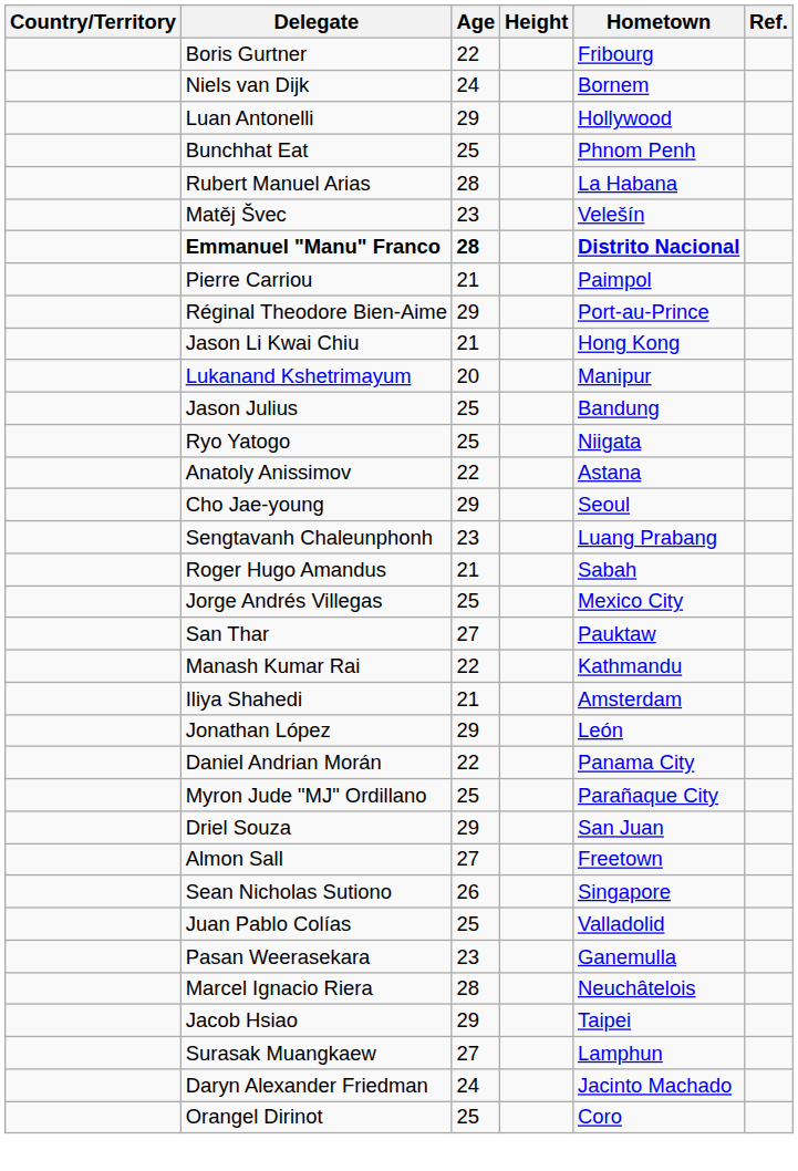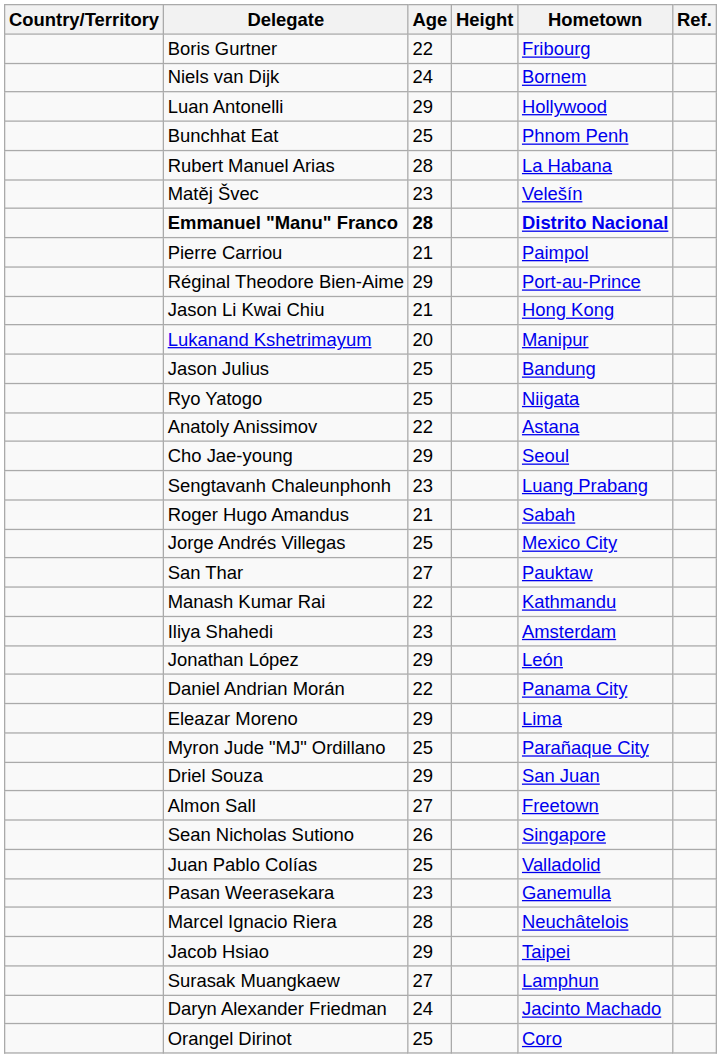 <table class="wikitable sortable" style="font-size: 90%;">
 <tr>
 <th>Country/Territory</th>
 <th>Delegate</th>
 <th>Age</th>
 <th>Height</th>
 <th>Hometown</th>
 <th>Ref.</th>
 </tr>
 <tr>
 <td></td>
 <td>Boris Gurtner</td>
 <td>22</td>
 <td></td>
 <td><a href='#'>Fribourg</a></td>
 <td></td>
 </tr>
 <tr>
 <td></td>
 <td>Niels van Dijk</td>
 <td>24</td>
 <td></td>
 <td><a href='#'>Bornem</a></td>
 <td></td>
 </tr>
 <tr>
 <td></td>
 <td>Luan Antonelli</td>
 <td>29</td>
 <td></td>
 <td><a href='#'>Hollywood</a></td>
 <td></td>
 </tr>
 <tr>
 <td></td>
 <td>Bunchhat Eat</td>
 <td>25</td>
 <td></td>
 <td><a href='#'>Phnom Penh</a></td>
 <td></td>
 </tr>
 <tr>
 <td></td>
 <td>Rubert Manuel Arias</td>
 <td>28</td>
 <td></td>
 <td><a href='#'>La Habana</a></td>
 <td></td>
 </tr>
 <tr>
 <td></td>
 <td>Matěj Švec</td>
 <td>23</td>
 <td></td>
 <td><a href='#'>Velešín</a></td>
 <td></td>
 </tr>
 <tr>
 <td><strong></strong></td>
 <td><strong>Emmanuel "Manu" Franco</strong></td>
 <td><strong>28</strong></td>
 <td><strong></strong></td>
 <td><strong><a href='#'>Distrito Nacional</a></strong></td>
 <td></td>
 </tr>
 <tr>
 <td></td>
 <td>Pierre Carriou</td>
 <td>21</td>
 <td></td>
 <td><a href='#'>Paimpol</a></td>
 <td></td>
 </tr>
 <tr>
 <td></td>
 <td>Réginal Theodore Bien-Aime</td>
 <td>29</td>
 <td></td>
 <td><a href='#'>Port-au-Prince</a></td>
 <td></td>
 </tr>
 <tr>
 <td></td>
 <td>Jason Li Kwai Chiu</td>
 <td>21</td>
 <td></td>
 <td><a href='#'>Hong Kong</a></td>
 <td></td>
 </tr>
 <tr>
 <td></td>
 <td><a href='#'>Lukanand Kshetrimayum</a></td>
 <td>20</td>
 <td></td>
 <td><a href='#'>Manipur</a></td>
 <td></td>
 </tr>
 <tr>
 <td></td>
 <td>Jason Julius</td>
 <td>25</td>
 <td></td>
 <td><a href='#'>Bandung</a></td>
 <td></td>
 </tr>
 <tr>
 <td></td>
 <td>Ryo Yatogo</td>
 <td>25</td>
 <td></td>
 <td><a href='#'>Niigata</a></td>
 <td></td>
 </tr>
 <tr>
 <td></td>
 <td>Anatoly Anissimov</td>
 <td>22</td>
 <td></td>
 <td><a href='#'>Astana</a></td>
 <td></td>
 </tr>
 <tr>
 <td></td>
 <td>Cho Jae-young</td>
 <td>29</td>
 <td></td>
 <td><a href='#'>Seoul</a></td>
 <td></td>
 </tr>
 <tr>
 <td></td>
 <td>Sengtavanh Chaleunphonh</td>
 <td>23</td>
 <td></td>
 <td><a href='#'>Luang Prabang</a></td>
 <td></td>
 </tr>
 <tr>
 <td></td>
 <td>Roger Hugo Amandus</td>
 <td>21</td>
 <td></td>
 <td><a href='#'>Sabah</a></td>
 <td></td>
 </tr>
 <tr>
 <td></td>
 <td>Jorge Andrés Villegas</td>
 <td>25</td>
 <td></td>
 <td><a href='#'>Mexico City</a></td>
 <td></td>
 </tr>
 <tr>
 <td></td>
 <td>San Thar</td>
 <td>27</td>
 <td></td>
 <td><a href='#'>Pauktaw</a></td>
 <td></td>
 </tr>
 <tr>
 <td></td>
 <td>Manash Kumar Rai</td>
 <td>22</td>
 <td></td>
 <td><a href='#'>Kathmandu</a></td>
 <td></td>
 </tr>
 <tr>
 <td></td>
 <td>Iliya Shahedi</td>
-<td>21</td>
+<td>23</td>
 <td></td>
 <td><a href='#'>Amsterdam</a></td>
 <td></td>
 </tr>
 <tr>
 <td></td>
 <td>Jonathan López</td>
 <td>29</td>
 <td></td>
 <td><a href='#'>León</a></td>
 <td></td>
 </tr>
 <tr>
 <td></td>
 <td>Daniel Andrian Morán</td>
 <td>22</td>
 <td></td>
 <td><a href='#'>Panama City</a></td>
+<td></td>
+</tr>
+<tr>
+<td></td>
+<td>Eleazar Moreno</td>
+<td>29</td>
+<td></td>
+<td><a href='#'>Lima</a></td>
 <td></td>
 </tr>
 <tr>
 <td></td>
 <td>Myron Jude "MJ" Ordillano</td>
 <td>25</td>
 <td></td>
 <td><a href='#'>Parañaque City</a></td>
 <td></td>
 </tr>
 <tr>
 <td></td>
 <td>Driel Souza</td>
 <td>29</td>
 <td></td>
 <td><a href='#'>San Juan</a></td>
 <td></td>
 </tr>
 <tr>
 <td></td>
 <td>Almon Sall</td>
 <td>27</td>
 <td></td>
 <td><a href='#'>Freetown</a></td>
 <td></td>
 </tr>
 <tr>
 <td></td>
 <td>Sean Nicholas Sutiono</td>
 <td>26</td>
 <td></td>
 <td><a href='#'>Singapore</a></td>
 <td></td>
 </tr>
 <tr>
 <td></td>
 <td>Juan Pablo Colías</td>
 <td>25</td>
 <td></td>
 <td><a href='#'>Valladolid</a></td>
 <td></td>
 </tr>
 <tr>
 <td></td>
 <td>Pasan Weerasekara</td>
 <td>23</td>
 <td></td>
 <td><a href='#'>Ganemulla</a></td>
 <td></td>
 </tr>
 <tr>
 <td></td>
 <td>Marcel Ignacio Riera</td>
 <td>28</td>
 <td></td>
 <td><a href='#'>Neuchâtelois</a></td>
 <td></td>
 </tr>
 <tr>
 <td></td>
 <td>Jacob Hsiao</td>
 <td>29</td>
 <td></td>
 <td><a href='#'>Taipei</a></td>
 <td></td>
 </tr>
 <tr>
 <td></td>
 <td>Surasak Muangkaew</td>
 <td>27</td>
 <td></td>
 <td><a href='#'>Lamphun</a></td>
 <td></td>
 </tr>
 <tr>
 <td></td>
 <td>Daryn Alexander Friedman</td>
 <td>24</td>
 <td></td>
 <td><a href='#'>Jacinto Machado</a></td>
 <td></td>
 </tr>
 <tr>
 <td></td>
 <td>Orangel Dirinot</td>
 <td>25</td>
 <td></td>
 <td><a href='#'>Coro</a></td>
 <td></td>
 </tr>
 </table>
